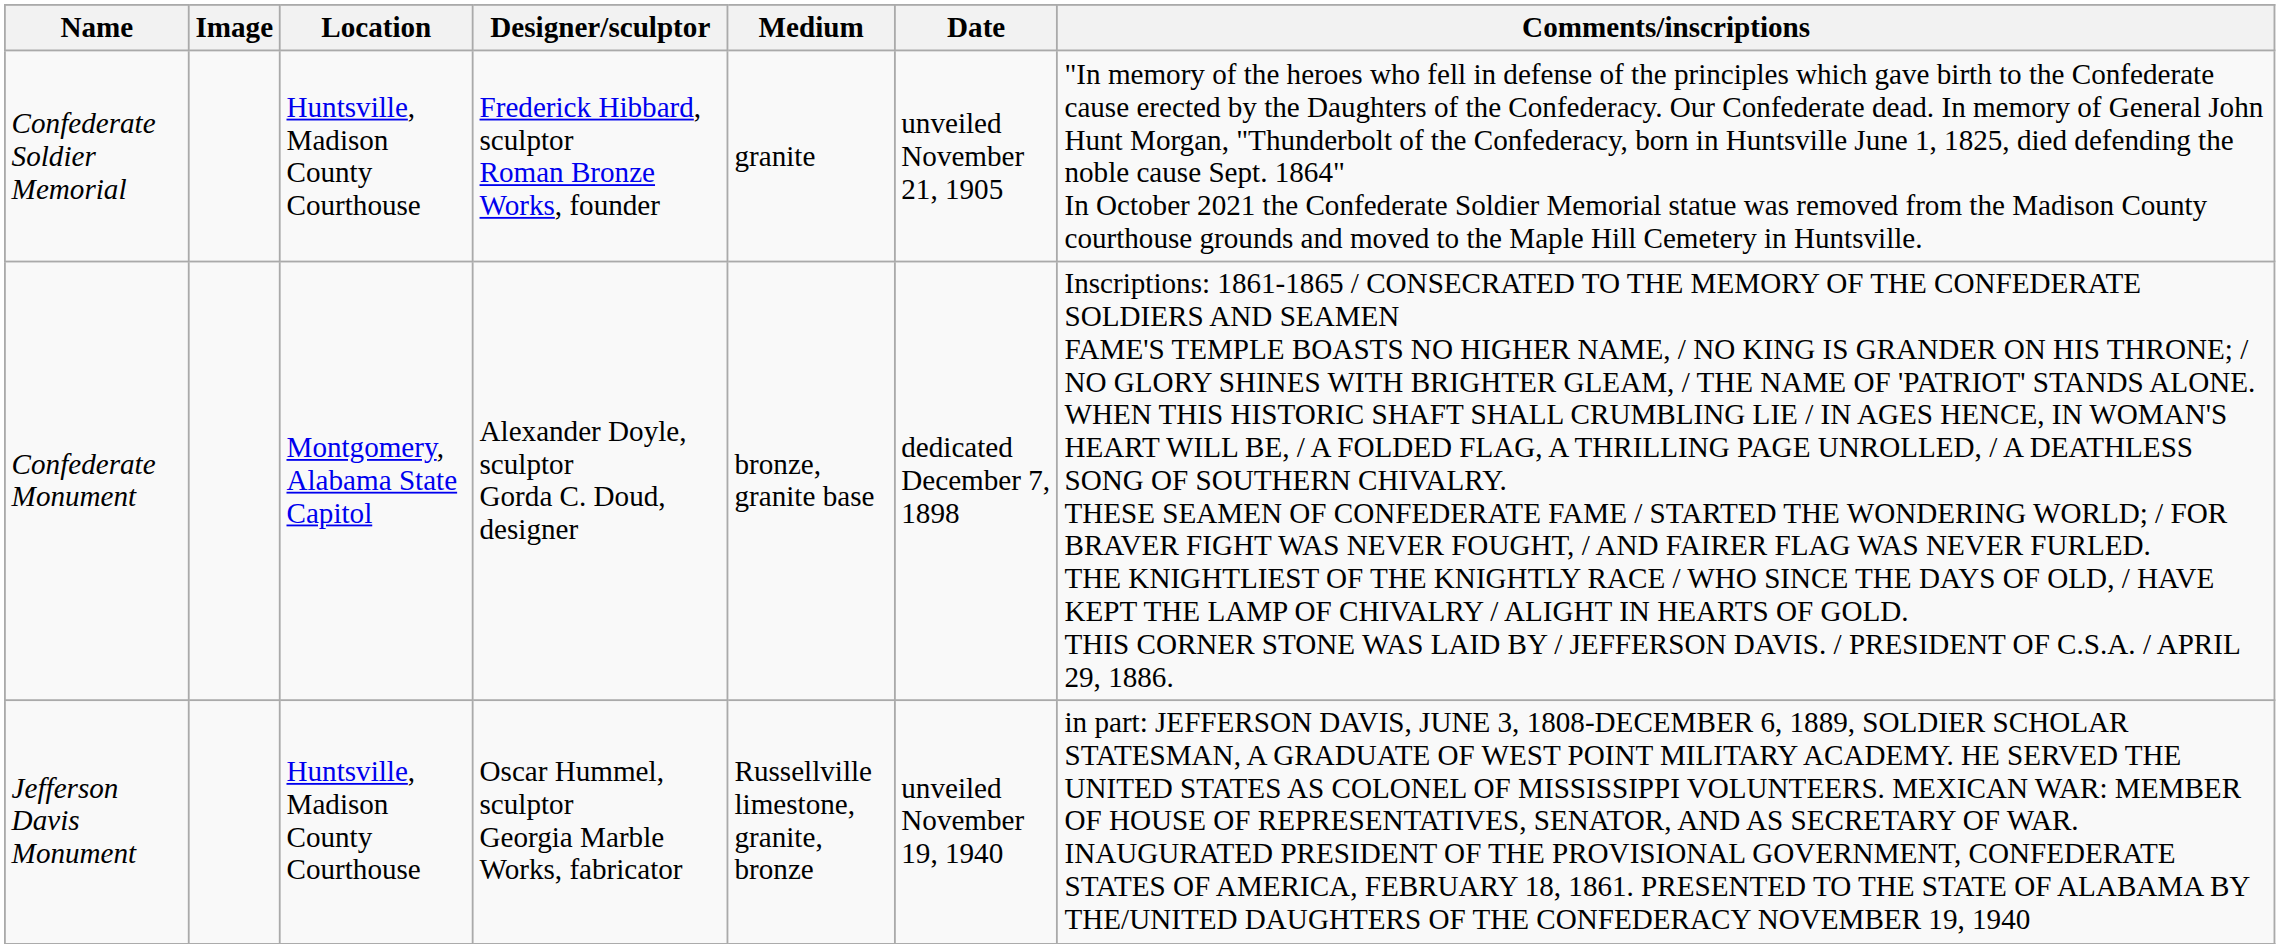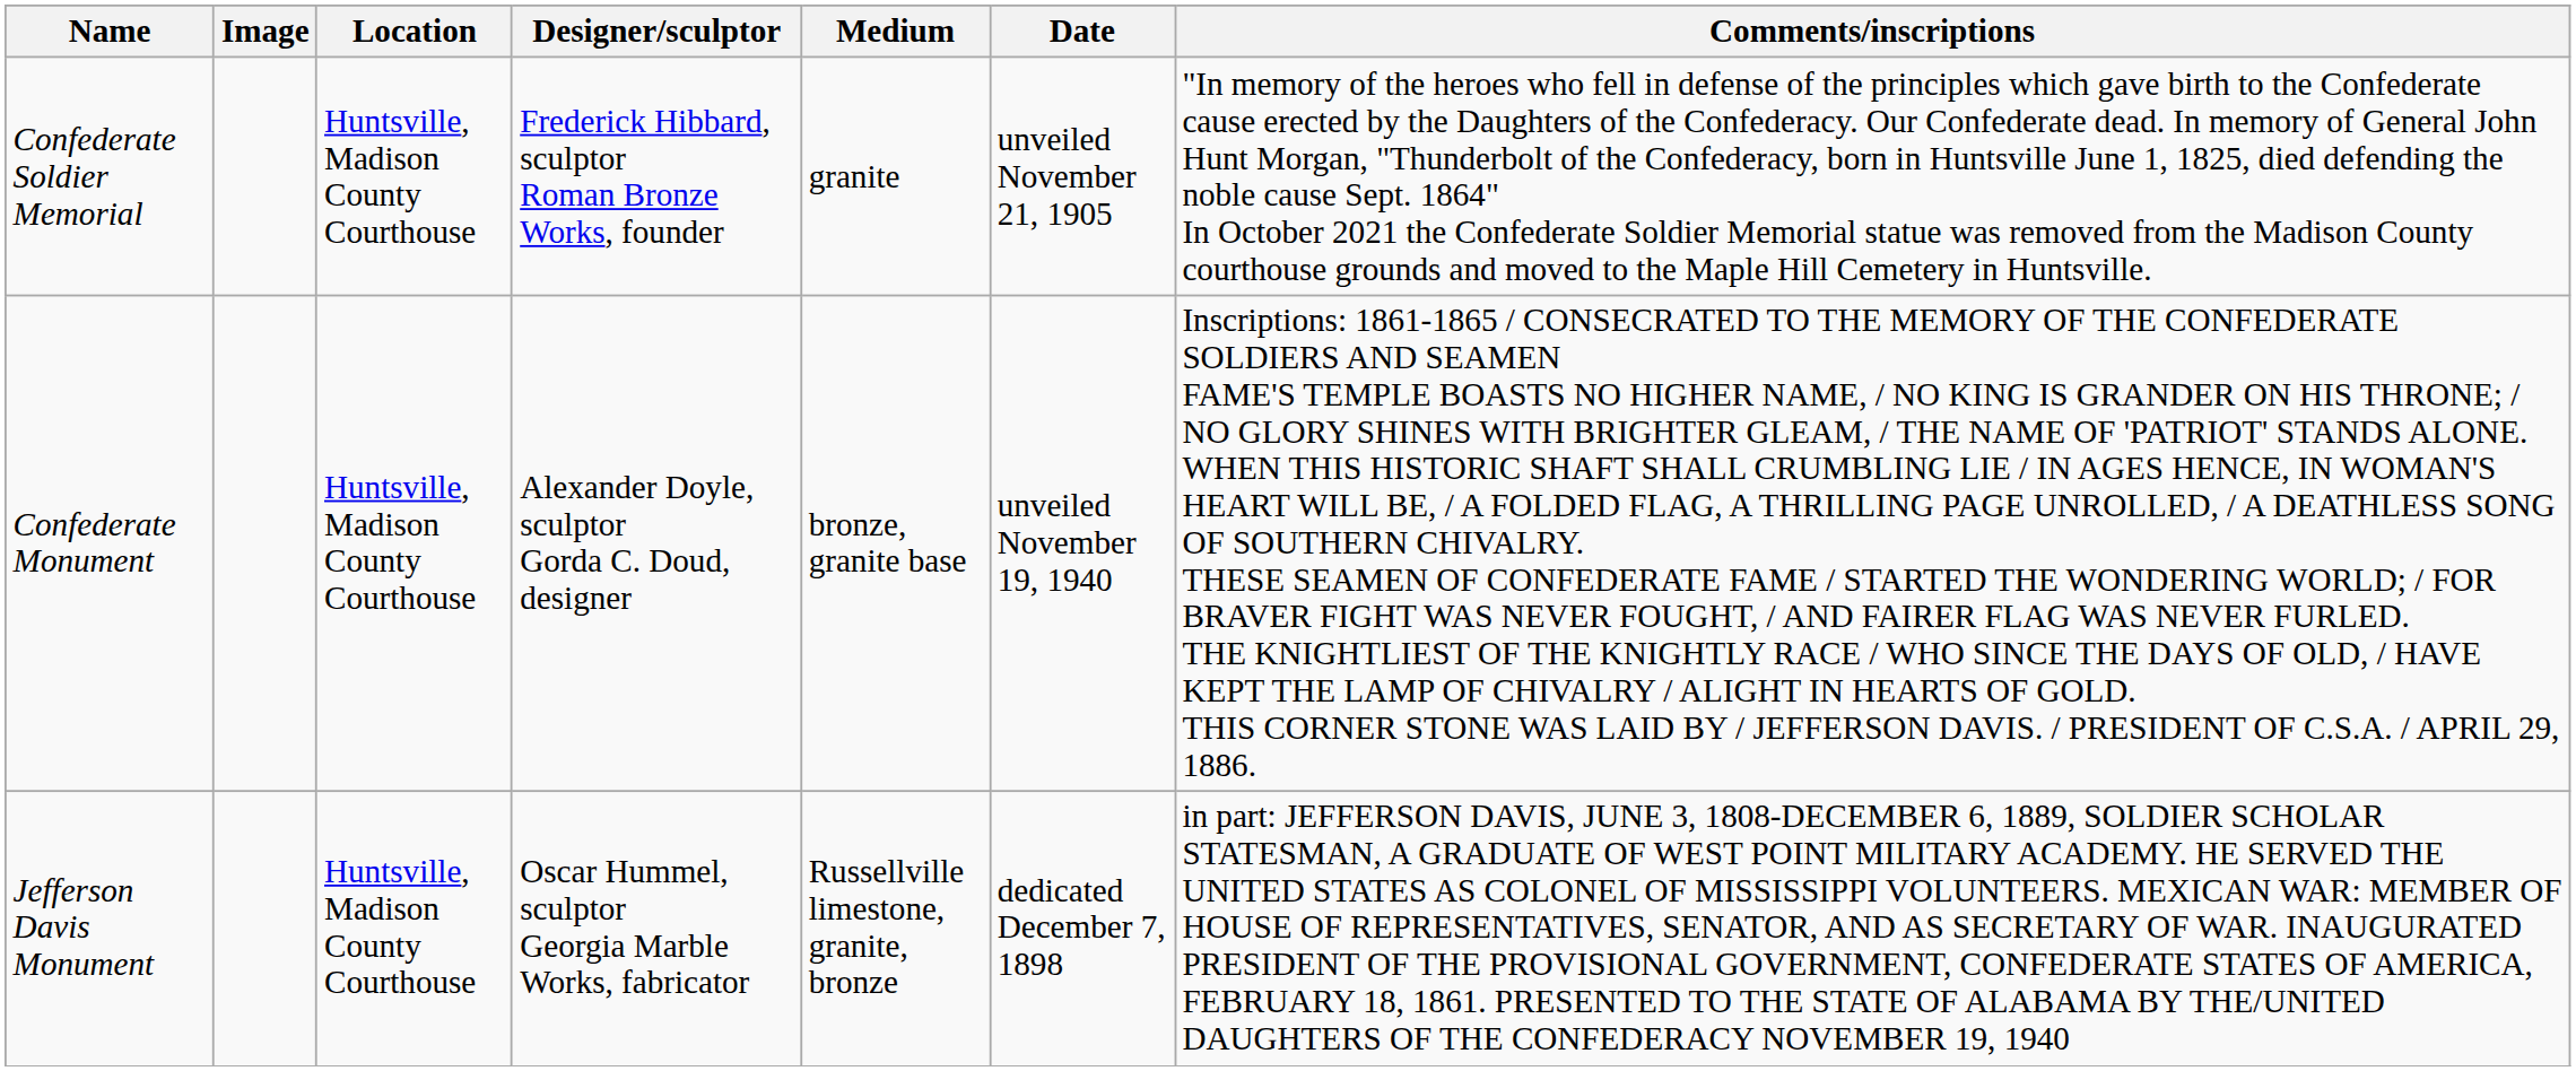 <table class="wikitable sortable">
 <tr>
 <th>Name</th>
 <th>Image</th>
 <th>Location</th>
 <th>Designer/sculptor</th>
 <th>Medium</th>
 <th>Date</th>
 <th>Comments/inscriptions</th>
 </tr>
 <tr>
 <td><em>Confederate Soldier Memorial</em></td>
 <td></td>
 <td><a href='#'>Huntsville</a>,<br>Madison County Courthouse</td>
 <td><a href='#'>Frederick Hibbard</a>, sculptor<br><a href='#'>Roman Bronze Works</a>, founder</td>
 <td>granite</td>
 <td>unveiled November 21, 1905 </td>
 <td>"In memory of the heroes who fell in defense of the principles which gave birth to the Confederate cause erected by the Daughters of the Confederacy. Our Confederate dead. In memory of General John Hunt Morgan, "Thunderbolt of the Confederacy, born in Huntsville June 1, 1825, died defending the noble cause Sept. 1864"<br>In October 2021 the Confederate Soldier Memorial statue was removed from the Madison County courthouse grounds and moved to the Maple Hill Cemetery in Huntsville.</td>
 </tr>
 <tr>
 <td><em>Confederate Monument</em></td>
 <td><br></td>
-<td><a href='#'>Montgomery</a>,<br><a href='#'>Alabama State Capitol</a></td>
+<td><a href='#'>Huntsville</a>,<br>Madison County Courthouse</td>
 <td>Alexander Doyle, sculptor<br>Gorda C. Doud, designer</td>
 <td>bronze, granite base</td>
-<td>dedicated December 7, 1898</td>
+<td>unveiled November 19, 1940 </td>
 <td>Inscriptions: 1861-1865 / CONSECRATED TO THE MEMORY OF THE CONFEDERATE SOLDIERS AND SEAMEN<br>FAME'S TEMPLE BOASTS NO HIGHER NAME, / NO KING IS GRANDER ON HIS THRONE; / NO GLORY SHINES WITH BRIGHTER GLEAM, / THE NAME OF 'PATRIOT' STANDS ALONE.<br>WHEN THIS HISTORIC SHAFT SHALL CRUMBLING LIE / IN AGES HENCE, IN WOMAN'S HEART WILL BE, / A FOLDED FLAG, A THRILLING PAGE UNROLLED, / A DEATHLESS SONG OF SOUTHERN CHIVALRY.<br>THESE SEAMEN OF CONFEDERATE FAME / STARTED THE WONDERING WORLD; / FOR BRAVER FIGHT WAS NEVER FOUGHT, / AND FAIRER FLAG WAS NEVER FURLED.<br>THE KNIGHTLIEST OF THE KNIGHTLY RACE / WHO SINCE THE DAYS OF OLD, / HAVE KEPT THE LAMP OF CHIVALRY / ALIGHT IN HEARTS OF GOLD.<br>THIS CORNER STONE WAS LAID BY / JEFFERSON DAVIS. / PRESIDENT OF C.S.A. / APRIL 29, 1886.</td>
 </tr>
 <tr>
 <td><em>Jefferson Davis Monument</em></td>
 <td></td>
 <td><a href='#'>Huntsville</a>,<br>Madison County Courthouse</td>
 <td>Oscar Hummel, sculptor<br> Georgia Marble Works, fabricator</td>
 <td>Russellville limestone,<br>granite,<br>bronze</td>
-<td>unveiled November 19, 1940 </td>
+<td>dedicated December 7, 1898</td>
 <td>in part: JEFFERSON DAVIS, JUNE 3, 1808-DECEMBER 6, 1889, SOLDIER SCHOLAR STATESMAN, A GRADUATE OF WEST POINT MILITARY ACADEMY. HE SERVED THE UNITED STATES AS COLONEL OF MISSISSIPPI VOLUNTEERS. MEXICAN WAR: MEMBER OF HOUSE OF REPRESENTATIVES, SENATOR, AND AS SECRETARY OF WAR. INAUGURATED PRESIDENT OF THE PROVISIONAL GOVERNMENT, CONFEDERATE STATES OF AMERICA, FEBRUARY 18, 1861. PRESENTED TO THE STATE OF ALABAMA BY THE/UNITED DAUGHTERS OF THE CONFEDERACY NOVEMBER 19, 1940</td>
 </tr>
 <tr>
 </tr>
 </table>
